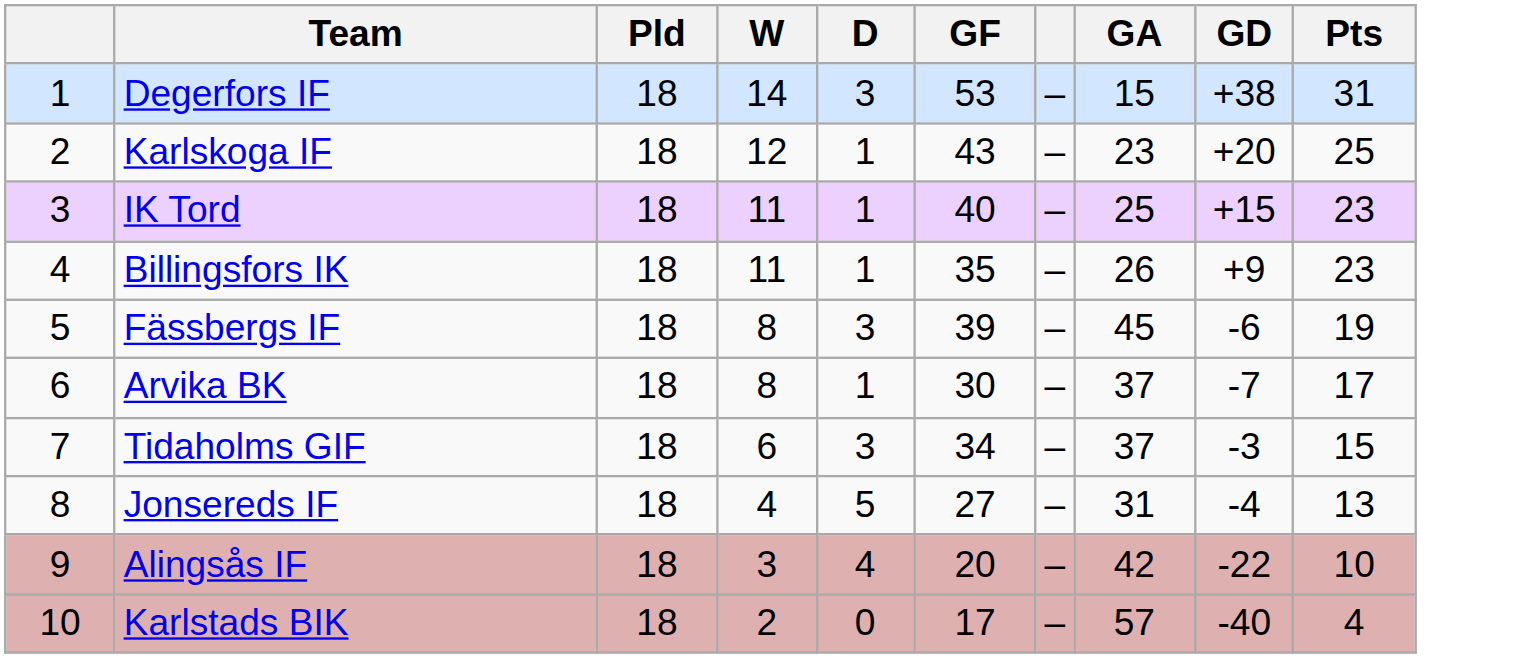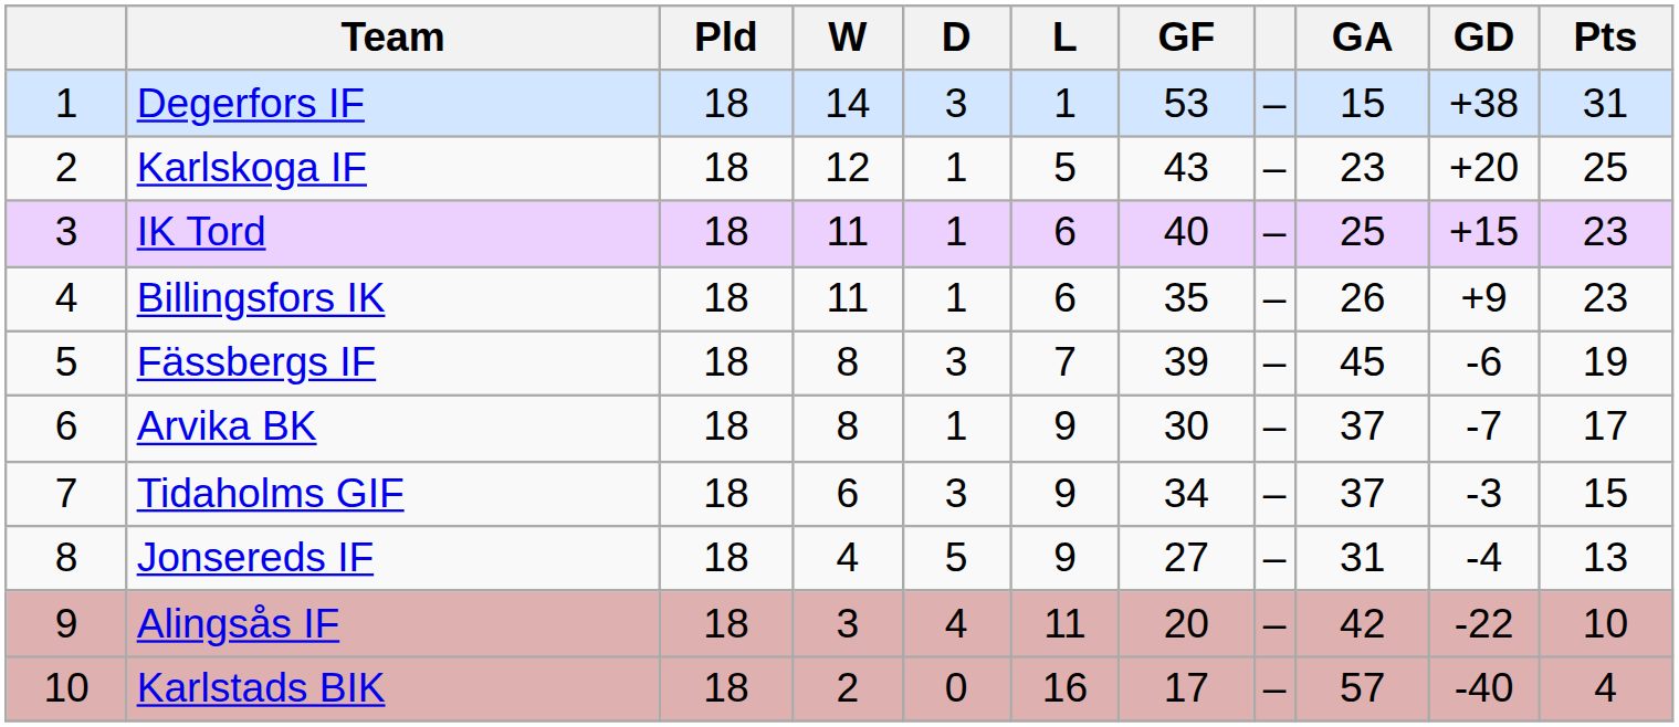 <table class="wikitable" style="text-align: center;">
 <tr>
 <th style="width: 40px;"></th>
 <th style="width: 200px;">Team</th>
 <th style="width: 45px;">Pld</th>
 <th style="width: 35px;">W</th>
 <th style="width: 35px;">D</th>
+<th style="width: 35px;">L</th>
 <th style="width: 45px;">GF</th>
 <th></th>
 <th style="width: 45px;">GA</th>
 <th style="width: 35px;">GD</th>
 <th style="width: 45px;">Pts</th>
 </tr>
 <tr style="background: #d2e6ff">
 <td>1</td>
 <td style="text-align: left;"><a href='#'>Degerfors IF</a></td>
 <td>18</td>
 <td>14</td>
 <td>3</td>
+<td>1</td>
 <td>53</td>
 <td>–</td>
 <td>15</td>
 <td>+38</td>
 <td>31</td>
 </tr>
 <tr>
 <td>2</td>
 <td style="text-align: left;"><a href='#'>Karlskoga IF</a></td>
 <td>18</td>
 <td>12</td>
 <td>1</td>
+<td>5</td>
 <td>43</td>
 <td>–</td>
 <td>23</td>
 <td>+20</td>
 <td>25</td>
 </tr>
 <tr style="background: #ecd1ff">
 <td>3</td>
 <td style="text-align: left;"><a href='#'>IK Tord</a></td>
 <td>18</td>
 <td>11</td>
 <td>1</td>
+<td>6</td>
 <td>40</td>
 <td>–</td>
 <td>25</td>
 <td>+15</td>
 <td>23</td>
 </tr>
 <tr>
 <td>4</td>
 <td style="text-align: left;"><a href='#'>Billingsfors IK</a></td>
 <td>18</td>
 <td>11</td>
 <td>1</td>
+<td>6</td>
 <td>35</td>
 <td>–</td>
 <td>26</td>
 <td>+9</td>
 <td>23</td>
 </tr>
 <tr>
 <td>5</td>
 <td style="text-align: left;"><a href='#'>Fässbergs IF</a></td>
 <td>18</td>
 <td>8</td>
 <td>3</td>
+<td>7</td>
 <td>39</td>
 <td>–</td>
 <td>45</td>
 <td>-6</td>
 <td>19</td>
 </tr>
 <tr>
 <td>6</td>
 <td style="text-align: left;"><a href='#'>Arvika BK</a></td>
 <td>18</td>
 <td>8</td>
 <td>1</td>
+<td>9</td>
 <td>30</td>
 <td>–</td>
 <td>37</td>
 <td>-7</td>
 <td>17</td>
 </tr>
 <tr>
 <td>7</td>
 <td style="text-align: left;"><a href='#'>Tidaholms GIF</a></td>
 <td>18</td>
 <td>6</td>
 <td>3</td>
+<td>9</td>
 <td>34</td>
 <td>–</td>
 <td>37</td>
 <td>-3</td>
 <td>15</td>
 </tr>
 <tr>
 <td>8</td>
 <td style="text-align: left;"><a href='#'>Jonsereds IF</a></td>
 <td>18</td>
 <td>4</td>
 <td>5</td>
+<td>9</td>
 <td>27</td>
 <td>–</td>
 <td>31</td>
 <td>-4</td>
 <td>13</td>
 </tr>
 <tr style="background: #deb0b0">
 <td>9</td>
 <td style="text-align: left;"><a href='#'>Alingsås IF</a></td>
 <td>18</td>
 <td>3</td>
 <td>4</td>
+<td>11</td>
 <td>20</td>
 <td>–</td>
 <td>42</td>
 <td>-22</td>
 <td>10</td>
 </tr>
 <tr style="background: #deb0b0">
 <td>10</td>
 <td style="text-align: left;"><a href='#'>Karlstads BIK</a></td>
 <td>18</td>
 <td>2</td>
 <td>0</td>
+<td>16</td>
 <td>17</td>
 <td>–</td>
 <td>57</td>
 <td>-40</td>
 <td>4</td>
 </tr>
 </table>
